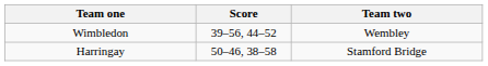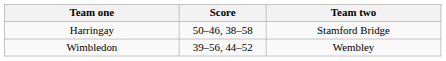 <table class="wikitable" style="text-align: center">
 <tr>
 <th width=250>Team one</th>
 <th width=120>Score</th>
 <th width=250>Team two</th>
 </tr>
 <tr>
+<td>Harringay</td>
+<td>50–46, 38–58</td>
+<td>Stamford Bridge</td>
+</tr>
+<tr>
 <td>Wimbledon</td>
 <td>39–56, 44–52</td>
 <td>Wembley</td>
 </tr>
-<tr>
-<td>Harringay</td>
-<td>50–46, 38–58</td>
-<td>Stamford Bridge</td>
-</tr>
 </table>
